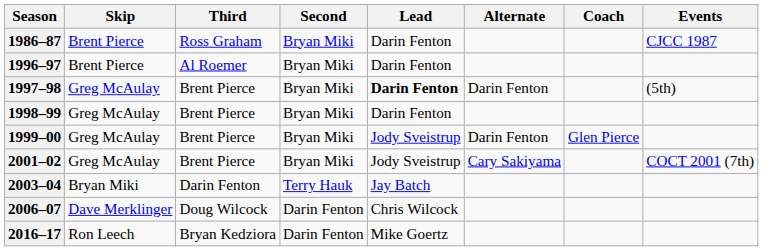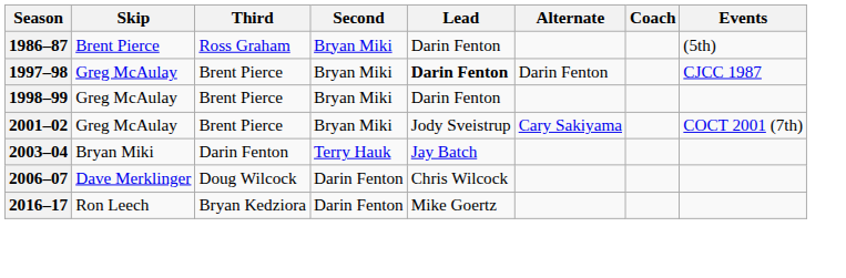 <table class="wikitable">
 <tr>
 <th scope="col">Season</th>
 <th scope="col">Skip</th>
 <th scope="col">Third</th>
 <th scope="col">Second</th>
 <th scope="col">Lead</th>
 <th scope="col">Alternate</th>
 <th scope="col">Coach</th>
 <th scope="col">Events</th>
 </tr>
 <tr>
 <th scope="row">1986–87</th>
 <td><a href='#'>Brent Pierce</a></td>
 <td><a href='#'>Ross Graham</a></td>
 <td><a href='#'>Bryan Miki</a></td>
 <td>Darin Fenton</td>
 <td></td>
 <td></td>
-<td><a href='#'>CJCC 1987</a> </td>
-</tr>
-<tr>
-<th scope="row">1996–97</th>
-<td>Brent Pierce</td>
-<td><a href='#'>Al Roemer</a></td>
-<td>Bryan Miki</td>
-<td>Darin Fenton</td>
-<td></td>
-<td></td>
-<td></td>
+<td> (5th)</td>
 </tr>
 <tr>
 <th scope="row">1997–98</th>
 <td><a href='#'>Greg McAulay</a></td>
 <td>Brent Pierce</td>
 <td>Bryan Miki</td>
 <td><strong>Darin Fenton</strong></td>
 <td>Darin Fenton</td>
 <td></td>
-<td> (5th)</td>
+<td><a href='#'>CJCC 1987</a> </td>
 </tr>
 <tr>
 <th scope="row">1998–99</th>
 <td>Greg McAulay</td>
 <td>Brent Pierce</td>
 <td>Bryan Miki</td>
 <td>Darin Fenton</td>
 <td></td>
 <td></td>
 <td></td>
-</tr>
-<tr>
-<th scope="row">1999–00</th>
-<td>Greg McAulay</td>
-<td>Brent Pierce</td>
-<td>Bryan Miki</td>
-<td><a href='#'>Jody Sveistrup</a></td>
-<td>Darin Fenton</td>
-<td><a href='#'>Glen Pierce</a></td>
-<td> <br> </td>
 </tr>
 <tr>
 <th scope="row">2001–02</th>
 <td>Greg McAulay</td>
 <td>Brent Pierce</td>
 <td>Bryan Miki</td>
 <td>Jody Sveistrup</td>
 <td><a href='#'>Cary Sakiyama</a></td>
 <td></td>
 <td><a href='#'>COCT 2001</a> (7th)</td>
 </tr>
 <tr>
 <th scope="row">2003–04</th>
 <td>Bryan Miki</td>
 <td>Darin Fenton</td>
 <td><a href='#'>Terry Hauk</a></td>
 <td><a href='#'>Jay Batch</a></td>
 <td></td>
 <td></td>
 <td></td>
 </tr>
 <tr>
 <th scope="row">2006–07</th>
 <td><a href='#'>Dave Merklinger</a></td>
 <td>Doug Wilcock</td>
 <td>Darin Fenton</td>
 <td>Chris Wilcock</td>
 <td></td>
 <td></td>
 <td></td>
 </tr>
 <tr>
 <th scope="row">2016–17</th>
 <td>Ron Leech</td>
 <td>Bryan Kedziora</td>
 <td>Darin Fenton</td>
 <td>Mike Goertz</td>
 <td></td>
 <td></td>
 <td></td>
 </tr>
 </table>
